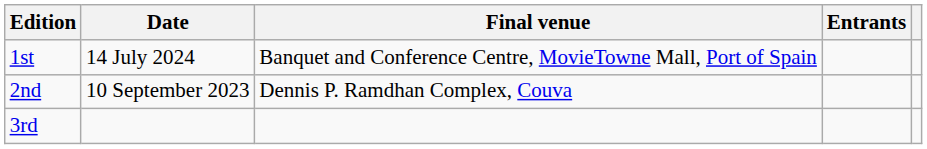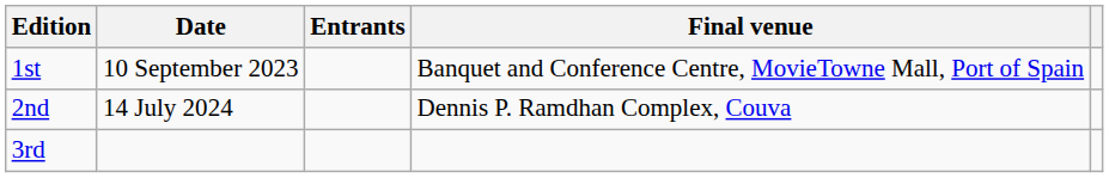 <table class="wikitable defaultcenter col3left col4left" style="font-size: 90%">
 <tr>
 <th>Edition</th>
 <th>Date</th>
+<th>Entrants</th>
 <th>Final venue</th>
-<th>Entrants</th>
 <th></th>
 </tr>
 <tr>
 <td><a href='#'>1st</a></td>
-<td>14 July 2024</td>
+<td>10 September 2023</td>
+<td></td>
 <td>Banquet and Conference Centre, <a href='#'>MovieTowne</a> Mall, <a href='#'>Port of Spain</a></td>
-<td></td>
 <td></td>
 </tr>
 <tr>
 <td><a href='#'>2nd</a></td>
-<td>10 September 2023</td>
+<td>14 July 2024</td>
+<td></td>
 <td>Dennis P. Ramdhan Complex, <a href='#'>Couva</a></td>
-<td></td>
 <td></td>
 </tr>
 <tr>
 <td><a href='#'>3rd</a></td>
 <td></td>
 <td></td>
 <td></td>
 <td></td>
 </tr>
 </table>
